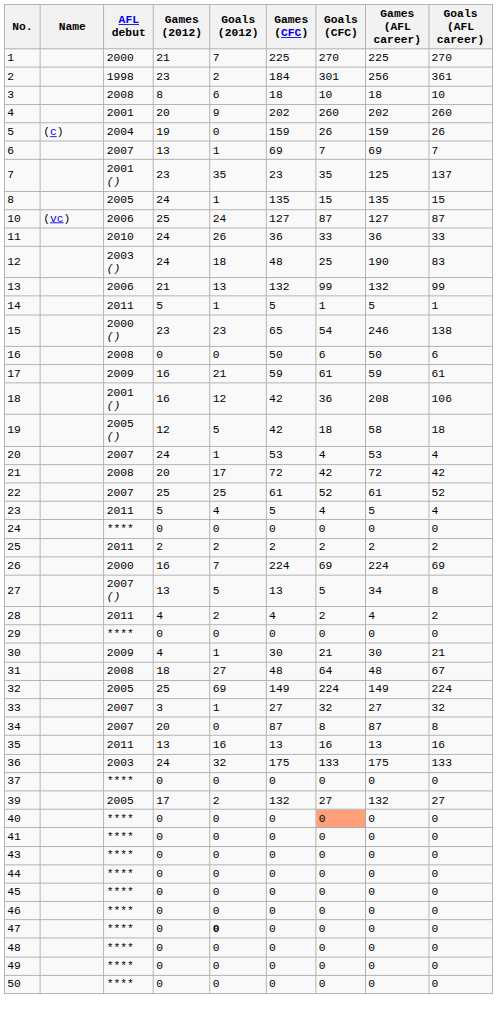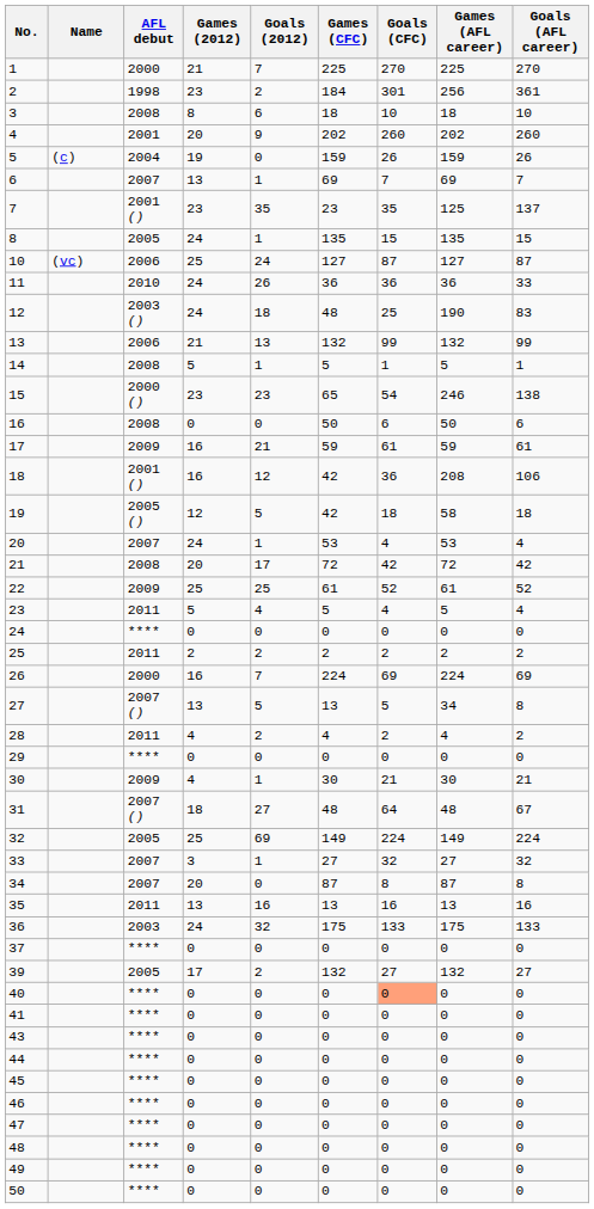 <table class="wikitable sortable" style="width:90%;">
 <tr style="background:#efefef;">
 <th width=2%>No.</th>
 <th width=6%>Name</th>
 <th width=2%><a href='#'>AFL</a> debut</th>
 <th width=2%>Games (2012)</th>
 <th width=2%>Goals (2012)</th>
 <th width=2%>Games (<a href='#'>CFC</a>)</th>
 <th width=2%>Goals (CFC)</th>
 <th width=2%>Games (AFL career)</th>
 <th width=2%>Goals (AFL career)</th>
 </tr>
 <tr>
 <td align=left>1</td>
 <td></td>
 <td>2000</td>
 <td>21</td>
 <td>7</td>
 <td>225</td>
 <td>270</td>
 <td>225</td>
 <td>270</td>
 </tr>
 <tr>
 <td align=left>2</td>
 <td></td>
 <td>1998</td>
 <td>23</td>
 <td>2</td>
 <td>184</td>
 <td>301</td>
 <td>256</td>
 <td>361</td>
 </tr>
 <tr>
 <td align=left>3</td>
 <td></td>
 <td>2008</td>
 <td>8</td>
 <td>6</td>
 <td>18</td>
 <td>10</td>
 <td>18</td>
 <td>10</td>
 </tr>
 <tr>
 <td align=left>4</td>
 <td></td>
 <td>2001</td>
 <td>20</td>
 <td>9</td>
 <td>202</td>
 <td>260</td>
 <td>202</td>
 <td>260</td>
 </tr>
 <tr>
 <td align=left>5</td>
 <td> (<a href='#'>c</a>)</td>
 <td>2004</td>
 <td>19</td>
 <td>0</td>
 <td>159</td>
 <td>26</td>
 <td>159</td>
 <td>26</td>
 </tr>
 <tr>
 <td align=left>6</td>
 <td></td>
 <td>2007</td>
 <td>13</td>
 <td>1</td>
 <td>69</td>
 <td>7</td>
 <td>69</td>
 <td>7</td>
 </tr>
 <tr>
 <td align=left>7</td>
 <td></td>
 <td>2001 <em>()</em></td>
 <td>23</td>
 <td>35</td>
 <td>23</td>
 <td>35</td>
 <td>125</td>
 <td>137</td>
 </tr>
 <tr>
 <td align=left>8</td>
 <td></td>
 <td>2005</td>
 <td>24</td>
 <td>1</td>
 <td>135</td>
 <td>15</td>
 <td>135</td>
 <td>15</td>
 </tr>
 <tr>
 <td align=left>10</td>
 <td> (<a href='#'>vc</a>)</td>
 <td>2006</td>
 <td>25</td>
 <td>24</td>
 <td>127</td>
 <td>87</td>
 <td>127</td>
 <td>87</td>
 </tr>
 <tr>
 <td align=left>11</td>
 <td></td>
 <td>2010</td>
 <td>24</td>
 <td>26</td>
 <td>36</td>
-<td>33</td>
+<td>36</td>
 <td>36</td>
 <td>33</td>
 </tr>
 <tr>
 <td align=left>12</td>
 <td></td>
 <td>2003 <em>()</em></td>
 <td>24</td>
 <td>18</td>
 <td>48</td>
 <td>25</td>
 <td>190</td>
 <td>83</td>
 </tr>
 <tr>
 <td align=left>13</td>
 <td></td>
 <td>2006</td>
 <td>21</td>
 <td>13</td>
 <td>132</td>
 <td>99</td>
 <td>132</td>
 <td>99</td>
 </tr>
 <tr>
 <td align=left>14</td>
 <td></td>
-<td>2011</td>
+<td>2008</td>
 <td>5</td>
 <td>1</td>
 <td>5</td>
 <td>1</td>
 <td>5</td>
 <td>1</td>
 </tr>
 <tr>
 <td align=left>15</td>
 <td></td>
 <td>2000 <em>()</em></td>
 <td>23</td>
 <td>23</td>
 <td>65</td>
 <td>54</td>
 <td>246</td>
 <td>138</td>
 </tr>
 <tr>
 <td align=left>16</td>
 <td></td>
 <td>2008</td>
 <td>0</td>
 <td>0</td>
 <td>50</td>
 <td>6</td>
 <td>50</td>
 <td>6</td>
 </tr>
 <tr>
 <td align=left>17</td>
 <td></td>
 <td>2009</td>
 <td>16</td>
 <td>21</td>
 <td>59</td>
 <td>61</td>
 <td>59</td>
 <td>61</td>
 </tr>
 <tr>
 <td align=left>18</td>
 <td></td>
 <td>2001 <em>()</em></td>
 <td>16</td>
 <td>12</td>
 <td>42</td>
 <td>36</td>
 <td>208</td>
 <td>106</td>
 </tr>
 <tr>
 <td align=left>19</td>
 <td></td>
 <td>2005 <em>()</em></td>
 <td>12</td>
 <td>5</td>
 <td>42</td>
 <td>18</td>
 <td>58</td>
 <td>18</td>
 </tr>
 <tr>
 <td align=left>20</td>
 <td></td>
 <td>2007</td>
 <td>24</td>
 <td>1</td>
 <td>53</td>
 <td>4</td>
 <td>53</td>
 <td>4</td>
 </tr>
 <tr>
 <td align=left>21</td>
 <td></td>
 <td>2008</td>
 <td>20</td>
 <td>17</td>
 <td>72</td>
 <td>42</td>
 <td>72</td>
 <td>42</td>
 </tr>
 <tr>
 <td align=left>22</td>
 <td></td>
-<td>2007</td>
+<td>2009</td>
 <td>25</td>
 <td>25</td>
 <td>61</td>
 <td>52</td>
 <td>61</td>
 <td>52</td>
 </tr>
 <tr>
 <td align=left>23</td>
 <td></td>
 <td>2011</td>
 <td>5</td>
 <td>4</td>
 <td>5</td>
 <td>4</td>
 <td>5</td>
 <td>4</td>
 </tr>
 <tr>
 <td align=left>24</td>
 <td></td>
 <td>****</td>
 <td>0</td>
 <td>0</td>
 <td>0</td>
 <td>0</td>
 <td>0</td>
 <td>0</td>
 </tr>
 <tr>
 <td align=left>25</td>
 <td></td>
 <td>2011</td>
 <td>2</td>
 <td>2</td>
 <td>2</td>
 <td>2</td>
 <td>2</td>
 <td>2</td>
 </tr>
 <tr>
 <td align=left>26</td>
 <td></td>
 <td>2000</td>
 <td>16</td>
 <td>7</td>
 <td>224</td>
 <td>69</td>
 <td>224</td>
 <td>69</td>
 </tr>
 <tr>
 <td align=left>27</td>
 <td></td>
 <td>2007 <em>()</em></td>
 <td>13</td>
 <td>5</td>
 <td>13</td>
 <td>5</td>
 <td>34</td>
 <td>8</td>
 </tr>
 <tr>
 <td align=left>28</td>
 <td></td>
 <td>2011</td>
 <td>4</td>
 <td>2</td>
 <td>4</td>
 <td>2</td>
 <td>4</td>
 <td>2</td>
 </tr>
 <tr>
 <td align=left>29</td>
 <td></td>
 <td>****</td>
 <td>0</td>
 <td>0</td>
 <td>0</td>
 <td>0</td>
 <td>0</td>
 <td>0</td>
 </tr>
 <tr>
 <td align=left>30</td>
 <td></td>
 <td>2009</td>
 <td>4</td>
 <td>1</td>
 <td>30</td>
 <td>21</td>
 <td>30</td>
 <td>21</td>
 </tr>
 <tr>
 <td align=left>31</td>
 <td></td>
-<td>2008</td>
+<td>2007 <em>()</em></td>
 <td>18</td>
 <td>27</td>
 <td>48</td>
 <td>64</td>
 <td>48</td>
 <td>67</td>
 </tr>
 <tr>
 <td align=left>32</td>
 <td></td>
 <td>2005</td>
 <td>25</td>
 <td>69</td>
 <td>149</td>
 <td>224</td>
 <td>149</td>
 <td>224</td>
 </tr>
 <tr>
 <td align=left>33</td>
 <td></td>
 <td>2007</td>
 <td>3</td>
 <td>1</td>
 <td>27</td>
 <td>32</td>
 <td>27</td>
 <td>32</td>
 </tr>
 <tr>
 <td align=left>34</td>
 <td></td>
 <td>2007</td>
 <td>20</td>
 <td>0</td>
 <td>87</td>
 <td>8</td>
 <td>87</td>
 <td>8</td>
 </tr>
 <tr>
 <td align=left>35</td>
 <td></td>
 <td>2011</td>
 <td>13</td>
 <td>16</td>
 <td>13</td>
 <td>16</td>
 <td>13</td>
 <td>16</td>
 </tr>
 <tr>
 <td align=left>36</td>
 <td></td>
 <td>2003</td>
 <td>24</td>
 <td>32</td>
 <td>175</td>
 <td>133</td>
 <td>175</td>
 <td>133</td>
 </tr>
 <tr>
 <td align=left>37</td>
 <td></td>
 <td>****</td>
 <td>0</td>
 <td>0</td>
 <td>0</td>
 <td>0</td>
 <td>0</td>
 <td>0</td>
 </tr>
 <tr>
 <td align=left>39</td>
 <td></td>
 <td>2005</td>
 <td>17</td>
 <td>2</td>
 <td>132</td>
 <td>27</td>
 <td>132</td>
 <td>27</td>
 </tr>
 <tr>
 <td align=left>40</td>
 <td></td>
 <td>****</td>
 <td>0</td>
 <td>0</td>
 <td>0</td>
 <td style="background: lightsalmon;">0</td>
 <td>0</td>
 <td>0</td>
 </tr>
 <tr>
 <td align=left>41</td>
 <td></td>
 <td>****</td>
 <td>0</td>
 <td>0</td>
 <td>0</td>
 <td>0</td>
 <td>0</td>
 <td>0</td>
 </tr>
 <tr>
 <td align=left>43</td>
 <td></td>
 <td>****</td>
 <td>0</td>
 <td>0</td>
 <td>0</td>
 <td>0</td>
 <td>0</td>
 <td>0</td>
 </tr>
 <tr>
 <td align=left>44</td>
 <td></td>
 <td>****</td>
 <td>0</td>
 <td>0</td>
 <td>0</td>
 <td>0</td>
 <td>0</td>
 <td>0</td>
 </tr>
 <tr>
 <td align=left>45</td>
 <td></td>
 <td>****</td>
 <td>0</td>
 <td>0</td>
 <td>0</td>
 <td>0</td>
 <td>0</td>
 <td>0</td>
 </tr>
 <tr>
 <td align=left>46</td>
 <td></td>
 <td>****</td>
 <td>0</td>
 <td>0</td>
 <td>0</td>
 <td>0</td>
 <td>0</td>
 <td>0</td>
 </tr>
 <tr>
 <td align=left>47</td>
 <td></td>
 <td>****</td>
 <td>0</td>
-<td><strong>0</strong></td>
+<td>0</td>
 <td>0</td>
 <td>0</td>
 <td>0</td>
 <td>0</td>
 </tr>
 <tr>
 <td align=left>48</td>
 <td></td>
 <td>****</td>
 <td>0</td>
 <td>0</td>
 <td>0</td>
 <td>0</td>
 <td>0</td>
 <td>0</td>
 </tr>
 <tr>
 <td align=left>49</td>
 <td></td>
 <td>****</td>
 <td>0</td>
 <td>0</td>
 <td>0</td>
 <td>0</td>
 <td>0</td>
 <td>0</td>
 </tr>
 <tr>
 <td align=left>50</td>
 <td></td>
 <td>****</td>
 <td>0</td>
 <td>0</td>
 <td>0</td>
 <td>0</td>
 <td>0</td>
 <td>0</td>
 </tr>
 </table>
